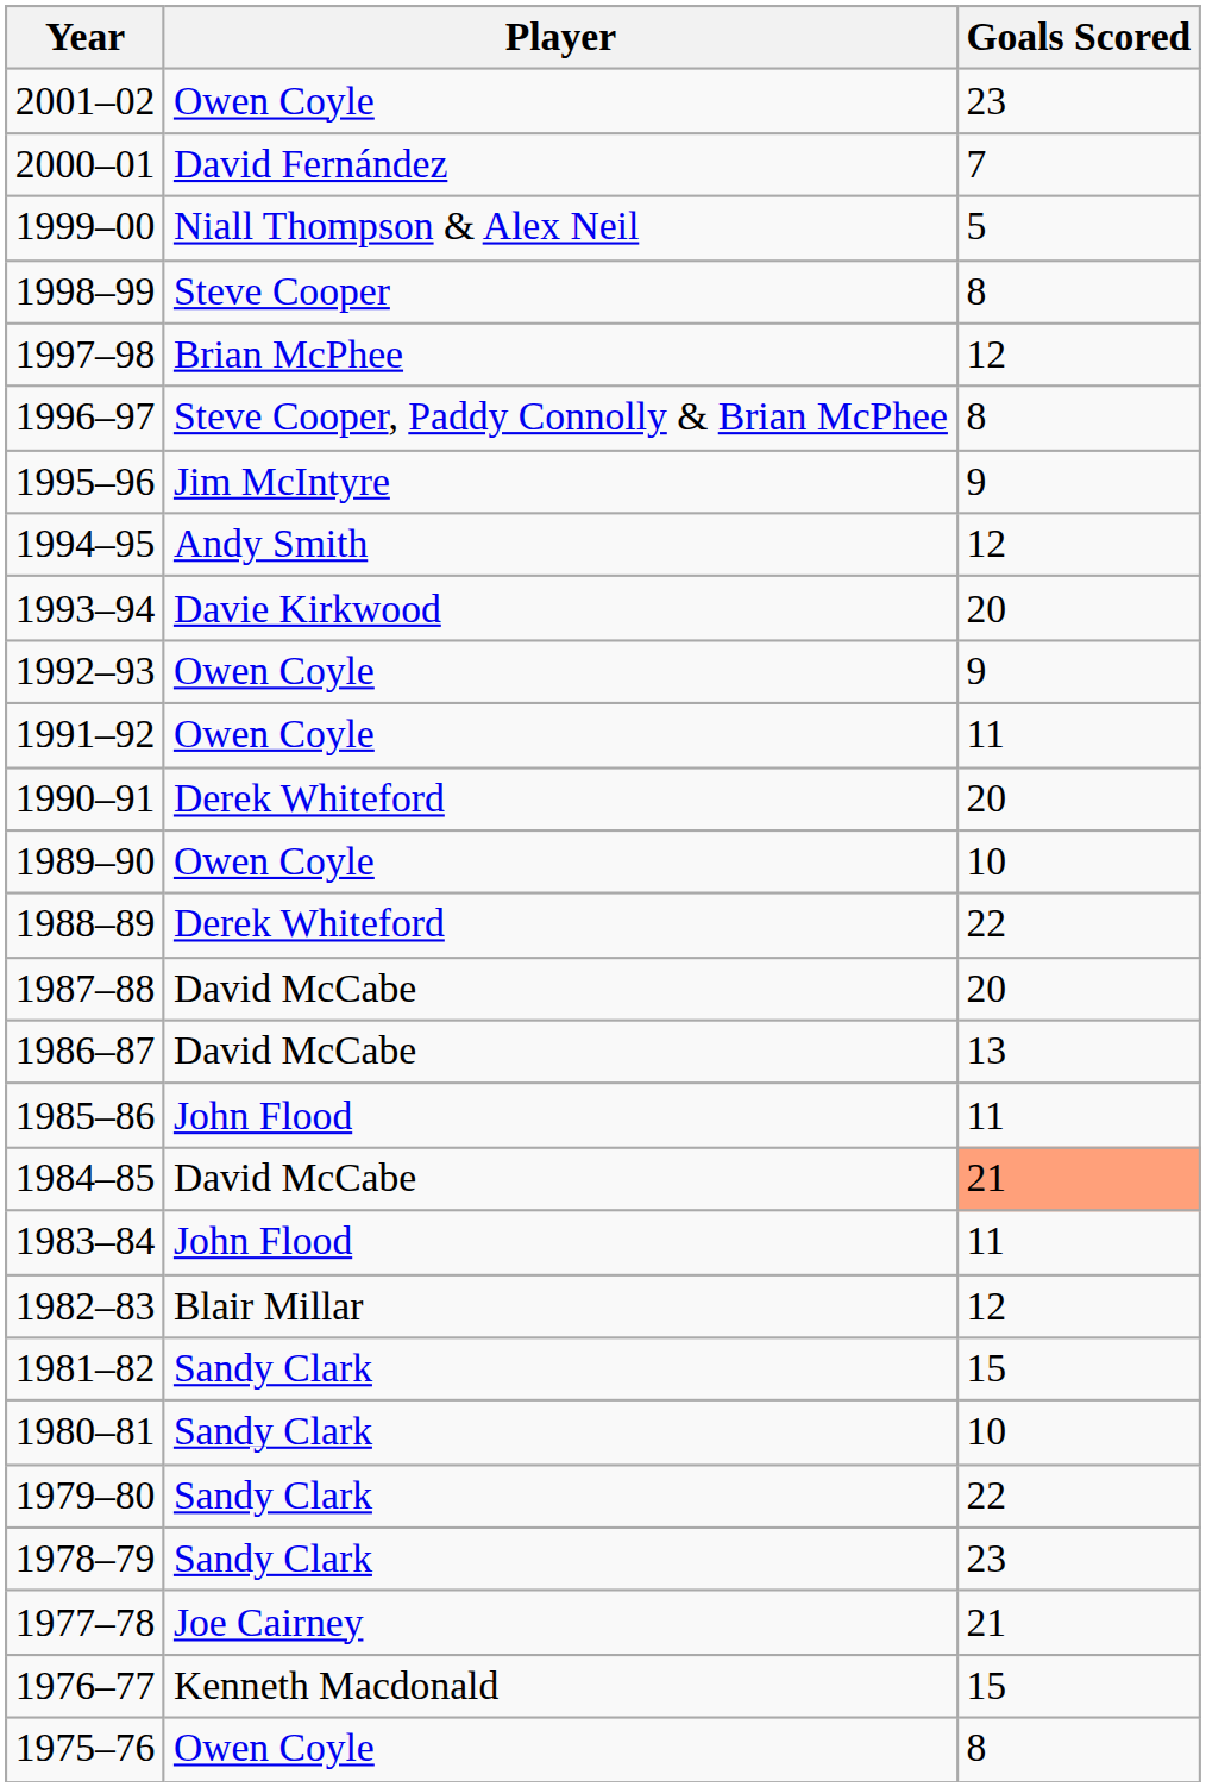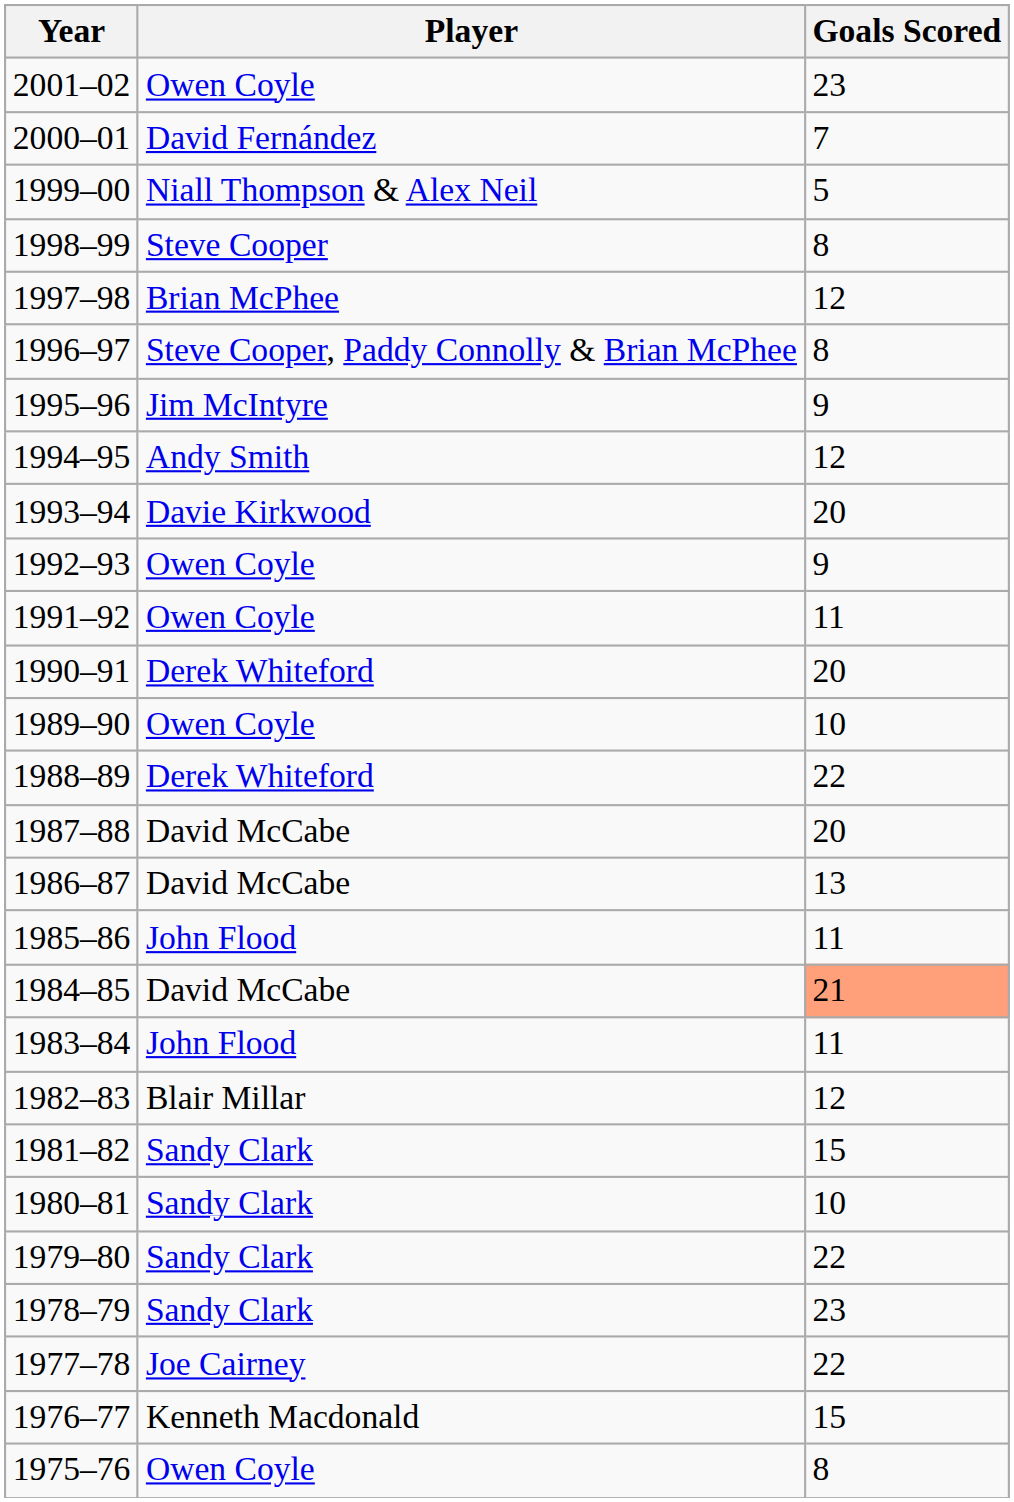 <table class="wikitable">
 <tr>
 <th>Year</th>
 <th>Player</th>
 <th>Goals Scored</th>
 </tr>
 <tr>
 <td>2001–02</td>
 <td><a href='#'>Owen Coyle</a></td>
 <td>23</td>
 </tr>
 <tr>
 <td>2000–01</td>
 <td><a href='#'>David Fernández</a></td>
 <td>7</td>
 </tr>
 <tr>
 <td>1999–00</td>
 <td><a href='#'>Niall Thompson</a> & <a href='#'>Alex Neil</a></td>
 <td>5</td>
 </tr>
 <tr>
 <td>1998–99</td>
 <td><a href='#'>Steve Cooper</a></td>
 <td>8</td>
 </tr>
 <tr>
 <td>1997–98</td>
 <td><a href='#'>Brian McPhee</a></td>
 <td>12</td>
 </tr>
 <tr>
 <td>1996–97</td>
 <td><a href='#'>Steve Cooper</a>, <a href='#'>Paddy Connolly</a> & <a href='#'>Brian McPhee</a></td>
 <td>8</td>
 </tr>
 <tr>
 <td>1995–96</td>
 <td><a href='#'>Jim McIntyre</a></td>
 <td>9</td>
 </tr>
 <tr>
 <td>1994–95</td>
 <td><a href='#'>Andy Smith</a></td>
 <td>12</td>
 </tr>
 <tr>
 <td>1993–94</td>
 <td><a href='#'>Davie Kirkwood</a></td>
 <td>20</td>
 </tr>
 <tr>
 <td>1992–93</td>
 <td><a href='#'>Owen Coyle</a></td>
 <td>9</td>
 </tr>
 <tr>
 <td>1991–92</td>
 <td><a href='#'>Owen Coyle</a></td>
 <td>11</td>
 </tr>
 <tr>
 <td>1990–91</td>
 <td><a href='#'>Derek Whiteford</a></td>
 <td>20</td>
 </tr>
 <tr>
 <td>1989–90</td>
 <td><a href='#'>Owen Coyle</a></td>
 <td>10</td>
 </tr>
 <tr>
 <td>1988–89</td>
 <td><a href='#'>Derek Whiteford</a></td>
 <td>22</td>
 </tr>
 <tr>
 <td>1987–88</td>
 <td>David McCabe</td>
 <td>20</td>
 </tr>
 <tr>
 <td>1986–87</td>
 <td>David McCabe</td>
 <td>13</td>
 </tr>
 <tr>
 <td>1985–86</td>
 <td><a href='#'>John Flood</a></td>
 <td>11</td>
 </tr>
 <tr>
 <td>1984–85</td>
 <td>David McCabe</td>
 <td style="background: lightsalmon;">21</td>
 </tr>
 <tr>
 <td>1983–84</td>
 <td><a href='#'>John Flood</a></td>
 <td>11</td>
 </tr>
 <tr>
 <td>1982–83</td>
 <td>Blair Millar</td>
 <td>12</td>
 </tr>
 <tr>
 <td>1981–82</td>
 <td><a href='#'>Sandy Clark</a></td>
 <td>15</td>
 </tr>
 <tr>
 <td>1980–81</td>
 <td><a href='#'>Sandy Clark</a></td>
 <td>10</td>
 </tr>
 <tr>
 <td>1979–80</td>
 <td><a href='#'>Sandy Clark</a></td>
 <td>22</td>
 </tr>
 <tr>
 <td>1978–79</td>
 <td><a href='#'>Sandy Clark</a></td>
 <td>23</td>
 </tr>
 <tr>
 <td>1977–78</td>
 <td><a href='#'>Joe Cairney</a></td>
-<td>21</td>
+<td>22</td>
 </tr>
 <tr>
 <td>1976–77</td>
 <td>Kenneth Macdonald</td>
 <td>15</td>
 </tr>
 <tr>
 <td>1975–76</td>
 <td><a href='#'>Owen Coyle</a></td>
 <td>8</td>
 </tr>
 </table>
